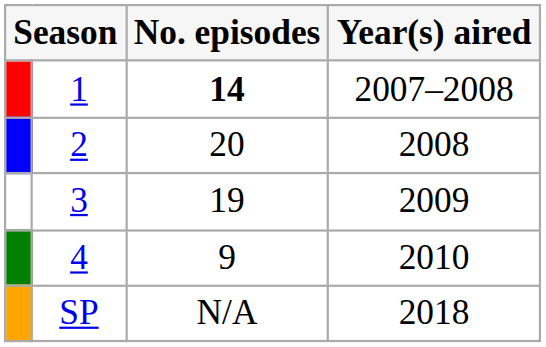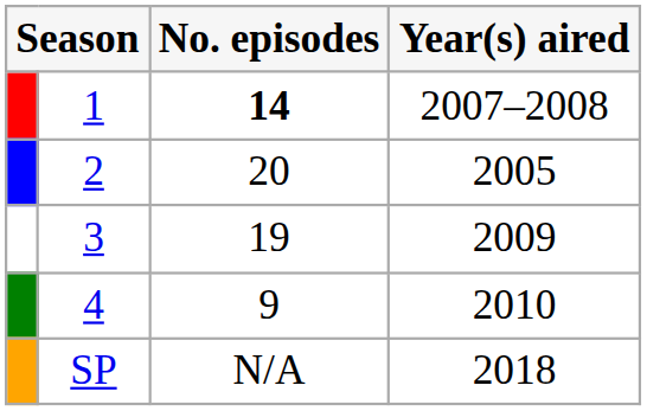 <table class="wikitable" style="text-align:center; background:#fff;">
 <tr>
 <th colspan="2" style="background:#f6f6f6;">Season</th>
 <th style="background:#f6f6f6;">No. episodes</th>
 <th style="background:#f6f6f6;">Year(s) aired</th>
 </tr>
 <tr>
 <td style="background:red;"></td>
 <td><a href='#'>1</a></td>
 <td><strong>14</strong></td>
 <td>2007–2008</td>
 </tr>
 <tr>
 <td style="background:blue;"></td>
 <td><a href='#'>2</a></td>
 <td>20</td>
-<td>2008</td>
+<td>2005</td>
 </tr>
 <tr>
 <td style="background:#yellow;"></td>
 <td><a href='#'>3</a></td>
 <td>19</td>
 <td>2009</td>
 </tr>
 <tr>
 <td style="background:green;"></td>
 <td><a href='#'>4</a></td>
 <td>9</td>
 <td>2010</td>
 </tr>
 <tr>
 <td style="background:orange;"></td>
 <td><a href='#'>SP</a></td>
 <td>N/A</td>
 <td>2018</td>
 </tr>
 </table>
